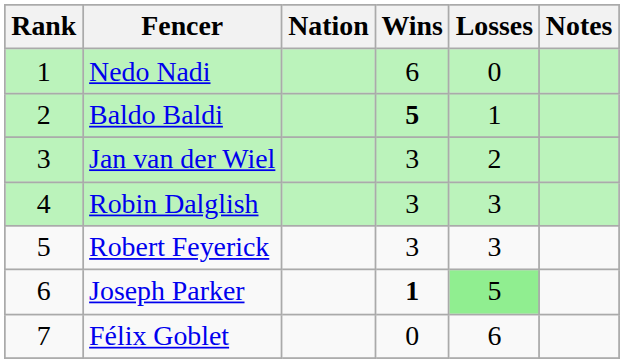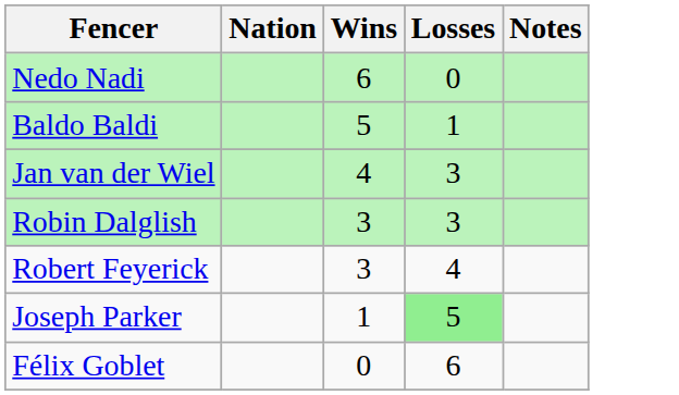 <table class="wikitable sortable" style="text-align:center">
 <tr>
-<th>Rank</th>
 <th>Fencer</th>
 <th>Nation</th>
 <th>Wins</th>
 <th>Losses</th>
 <th>Notes</th>
 </tr>
 <tr bgcolor=bbf3bb>
-<td>1</td>
 <td style="text-align: left;"><a href='#'>Nedo Nadi</a></td>
 <td align=left></td>
 <td>6</td>
 <td>0</td>
 <td></td>
 </tr>
 <tr bgcolor=bbf3bb>
-<td>2</td>
 <td style="text-align: left;"><a href='#'>Baldo Baldi</a></td>
 <td align=left></td>
-<td><strong>5</strong></td>
+<td>5</td>
 <td>1</td>
 <td></td>
 </tr>
 <tr bgcolor=bbf3bb>
-<td>3</td>
 <td style="text-align: left;"><a href='#'>Jan van der Wiel</a></td>
 <td align=left></td>
+<td>4</td>
 <td>3</td>
-<td>2</td>
 <td></td>
 </tr>
 <tr bgcolor=bbf3bb>
-<td>4</td>
 <td style="text-align: left;"><a href='#'>Robin Dalglish</a></td>
 <td align=left></td>
 <td>3</td>
 <td>3</td>
 <td></td>
 </tr>
 <tr>
-<td>5</td>
 <td style="text-align: left;"><a href='#'>Robert Feyerick</a></td>
 <td align=left></td>
 <td>3</td>
-<td>3</td>
+<td>4</td>
 <td></td>
 </tr>
 <tr>
-<td>6</td>
 <td style="text-align: left;"><a href='#'>Joseph Parker</a></td>
 <td align=left></td>
-<td><strong>1</strong></td>
+<td>1</td>
 <td style="background: lightgreen;">5</td>
 <td></td>
 </tr>
 <tr>
-<td>7</td>
 <td style="text-align: left;"><a href='#'>Félix Goblet</a></td>
 <td align=left></td>
 <td>0</td>
 <td>6</td>
 <td></td>
 </tr>
 </table>
